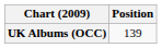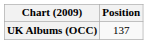 <table class="wikitable plainrowheaders" style="text-align:center">
 <tr>
 <th scope="col">Chart (2009)</th>
 <th scope="col">Position</th>
 </tr>
 <tr>
 <th scope="row">UK Albums (OCC)</th>
-<td>139</td>
+<td>137</td>
 </tr>
 </table>
